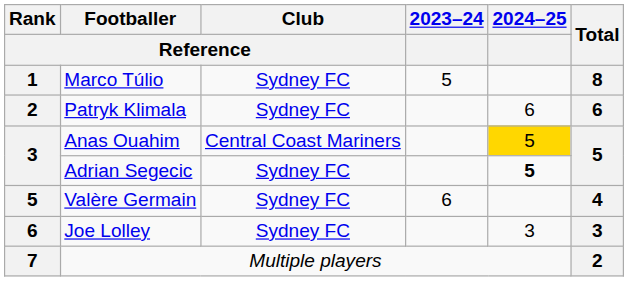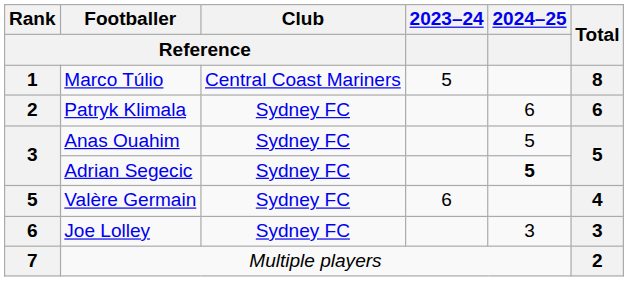 <table class="wikitable" style="text-align: center">
 <tr>
 <th>Rank</th>
 <th>Footballer</th>
 <th>Club</th>
 <th><a href='#'>2023–24</a></th>
 <th><a href='#'>2024–25</a></th>
 <th rowspan="2">Total</th>
 </tr>
 <tr>
 <th colspan="3">Reference</th>
 <th></th>
 <th></th>
 </tr>
 <tr>
 <th rowspan="1">1</th>
 <td align="left"> <a href='#'>Marco Túlio</a></td>
-<td><a href='#'>Sydney FC</a></td>
+<td><a href='#'>Central Coast Mariners</a></td>
 <td>5</td>
 <td></td>
 <th rowspan="1">8</th>
 </tr>
 <tr>
 <th>2</th>
 <td align="left"> <a href='#'>Patryk Klimala</a></td>
 <td><a href='#'>Sydney FC</a></td>
 <td></td>
 <td>6</td>
 <th>6</th>
 </tr>
 <tr>
 <th rowspan="2">3</th>
 <td align="left"> <a href='#'>Anas Ouahim</a></td>
-<td><a href='#'>Central Coast Mariners</a></td>
+<td><a href='#'>Sydney FC</a></td>
 <td></td>
-<td style="background: gold;">5</td>
+<td>5</td>
 <th rowspan="2">5</th>
 </tr>
 <tr>
 <td align="left"> <a href='#'>Adrian Segecic</a></td>
 <td><a href='#'>Sydney FC</a></td>
 <td></td>
 <td><strong>5</strong></td>
 </tr>
 <tr>
 <th>5</th>
 <td align="left"> <a href='#'>Valère Germain</a></td>
 <td><a href='#'>Sydney FC</a></td>
 <td>6</td>
 <td></td>
 <th>4</th>
 </tr>
 <tr>
 <th>6</th>
 <td align="left"> <a href='#'>Joe Lolley</a></td>
 <td><a href='#'>Sydney FC</a></td>
 <td></td>
 <td>3</td>
 <th>3</th>
 </tr>
 <tr>
 <th rowspan="1">7</th>
 <td colspan="4" align="centre"><em>Multiple players</em></td>
 <th rowspan="1">2</th>
 </tr>
 </table>
